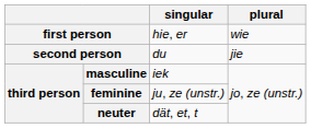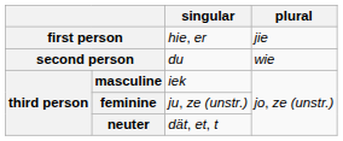 <table class="wikitable">
 <tr>
 <th colspan=2> </th>
 <th>singular</th>
 <th>plural</th>
 </tr>
 <tr>
 <th colspan=2>first person</th>
 <td><em>hie</em>, <em>er</em></td>
-<td><em>wie</em></td>
+<td><em>jie</em></td>
 </tr>
 <tr>
 <th colspan=2>second person</th>
 <td><em>du</em></td>
-<td><em>jie</em></td>
+<td><em>wie</em></td>
 </tr>
 <tr>
 <th rowspan=3>third person</th>
 <th>masculine</th>
 <td><em>iek</em></td>
 <td rowspan=3><em>jo</em>, <em>ze (unstr.)</em></td>
 </tr>
 <tr>
 <th>feminine</th>
 <td><em>ju</em>, <em>ze (unstr.)</em></td>
 </tr>
 <tr>
 <th>neuter</th>
 <td><em>dät</em>, <em>et</em>, <em>t</em></td>
 </tr>
 </table>
